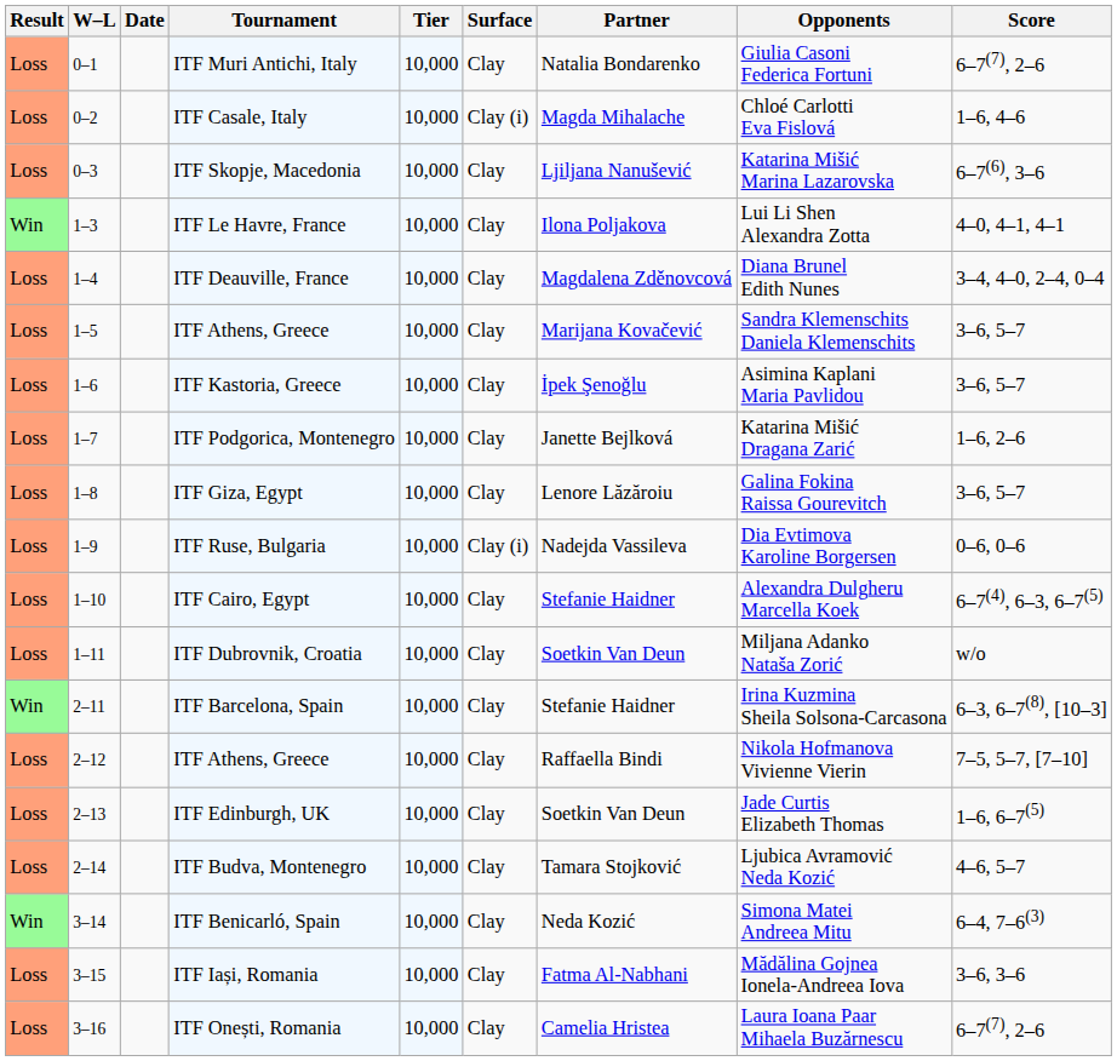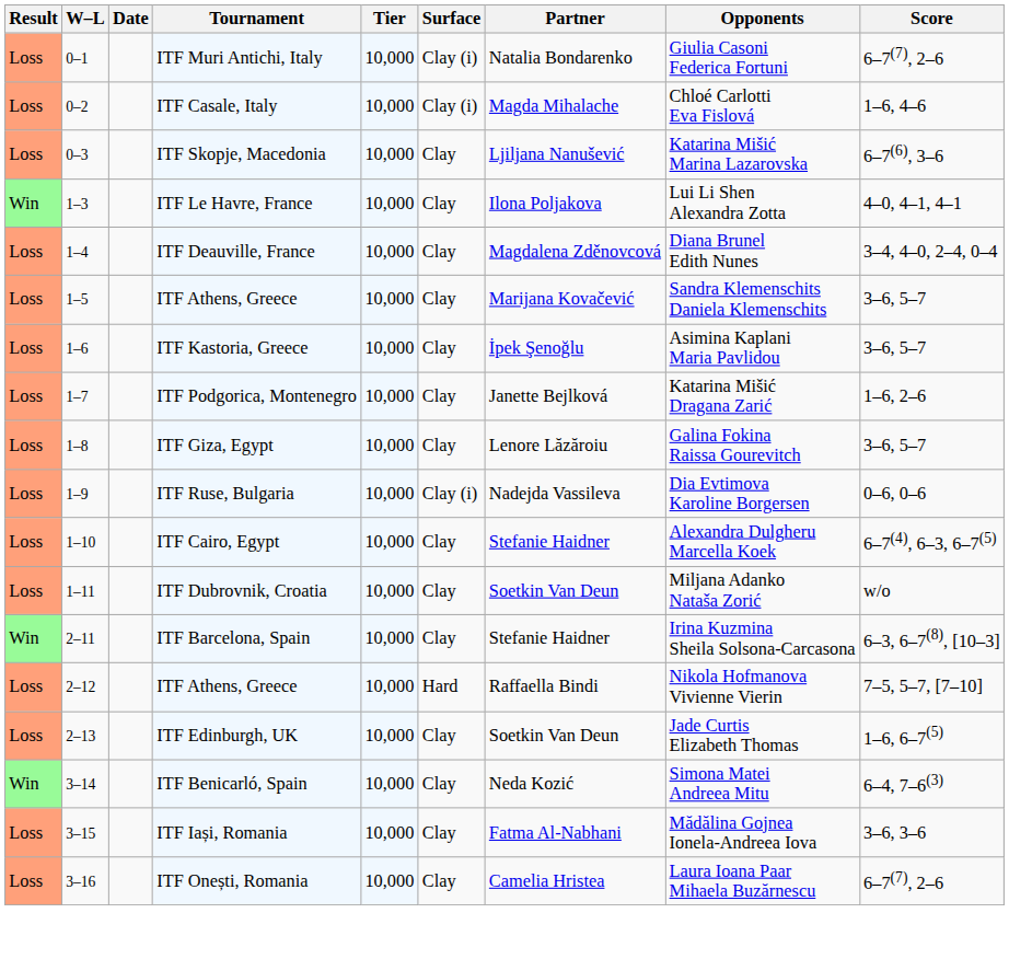 <table class="sortable wikitable">
 <tr>
 <th>Result</th>
 <th class="unsortable">W–L</th>
 <th>Date</th>
 <th>Tournament</th>
 <th>Tier</th>
 <th>Surface</th>
 <th>Partner</th>
 <th>Opponents</th>
 <th class="unsortable">Score</th>
 </tr>
 <tr>
 <td style="background:#ffa07a;">Loss</td>
 <td><small>0–1</small></td>
 <td></td>
 <td style="background:#f0f8ff;">ITF Muri Antichi, Italy</td>
 <td style="background:#f0f8ff;">10,000</td>
-<td>Clay</td>
+<td>Clay (i)</td>
 <td> Natalia Bondarenko</td>
 <td> <a href='#'>Giulia Casoni</a> <br>  <a href='#'>Federica Fortuni</a></td>
 <td>6–7<sup>(7)</sup>, 2–6</td>
 </tr>
 <tr>
 <td style="background:#ffa07a;">Loss</td>
 <td><small>0–2</small></td>
 <td></td>
 <td style="background:#f0f8ff;">ITF Casale, Italy</td>
 <td style="background:#f0f8ff;">10,000</td>
 <td>Clay (i)</td>
 <td> <a href='#'>Magda Mihalache</a></td>
 <td> Chloé Carlotti <br>  <a href='#'>Eva Fislová</a></td>
 <td>1–6, 4–6</td>
 </tr>
 <tr>
 <td style="background:#ffa07a;">Loss</td>
 <td><small>0–3</small></td>
 <td></td>
 <td style="background:#f0f8ff;">ITF Skopje, Macedonia</td>
 <td style="background:#f0f8ff;">10,000</td>
 <td>Clay</td>
 <td> <a href='#'>Ljiljana Nanušević</a></td>
 <td> <a href='#'>Katarina Mišić</a> <br>  <a href='#'>Marina Lazarovska</a></td>
 <td>6–7<sup>(6)</sup>, 3–6</td>
 </tr>
 <tr>
 <td style="background:#98fb98;">Win</td>
 <td><small>1–3</small></td>
 <td></td>
 <td style="background:#f0f8ff;">ITF Le Havre, France</td>
 <td style="background:#f0f8ff;">10,000</td>
 <td>Clay</td>
 <td> <a href='#'>Ilona Poljakova</a></td>
 <td> Lui Li Shen <br>  Alexandra Zotta</td>
 <td>4–0, 4–1, 4–1</td>
 </tr>
 <tr>
 <td style="background:#ffa07a;">Loss</td>
 <td><small>1–4</small></td>
 <td></td>
 <td style="background:#f0f8ff;">ITF Deauville, France</td>
 <td style="background:#f0f8ff;">10,000</td>
 <td>Clay</td>
 <td> <a href='#'>Magdalena Zděnovcová</a></td>
 <td> <a href='#'>Diana Brunel</a> <br>  Edith Nunes</td>
 <td>3–4, 4–0, 2–4, 0–4</td>
 </tr>
 <tr>
 <td style="background:#ffa07a;">Loss</td>
 <td><small>1–5</small></td>
 <td></td>
 <td style="background:#f0f8ff;">ITF Athens, Greece</td>
 <td style="background:#f0f8ff;">10,000</td>
 <td>Clay</td>
 <td> <a href='#'>Marijana Kovačević</a></td>
 <td> <a href='#'>Sandra Klemenschits</a> <br>  <a href='#'>Daniela Klemenschits</a></td>
 <td>3–6, 5–7</td>
 </tr>
 <tr>
 <td style="background:#ffa07a;">Loss</td>
 <td><small>1–6</small></td>
 <td></td>
 <td style="background:#f0f8ff;">ITF Kastoria, Greece</td>
 <td style="background:#f0f8ff;">10,000</td>
 <td>Clay</td>
 <td> <a href='#'>İpek Şenoğlu</a></td>
 <td> Asimina Kaplani <br>  <a href='#'>Maria Pavlidou</a></td>
 <td>3–6, 5–7</td>
 </tr>
 <tr>
 <td style="background:#ffa07a;">Loss</td>
 <td><small>1–7</small></td>
 <td></td>
 <td style="background:#f0f8ff;">ITF Podgorica, Montenegro</td>
 <td style="background:#f0f8ff;">10,000</td>
 <td>Clay</td>
 <td> Janette Bejlková</td>
 <td> Katarina Mišić <br>  <a href='#'>Dragana Zarić</a></td>
 <td>1–6, 2–6</td>
 </tr>
 <tr>
 <td style="background:#ffa07a;">Loss</td>
 <td><small>1–8</small></td>
 <td></td>
 <td style="background:#f0f8ff;">ITF Giza, Egypt</td>
 <td style="background:#f0f8ff;">10,000</td>
 <td>Clay</td>
 <td> Lenore Lăzăroiu</td>
 <td> <a href='#'>Galina Fokina</a> <br>  <a href='#'>Raissa Gourevitch</a></td>
 <td>3–6, 5–7</td>
 </tr>
 <tr>
 <td style="background:#ffa07a;">Loss</td>
 <td><small>1–9</small></td>
 <td></td>
 <td style="background:#f0f8ff;">ITF Ruse, Bulgaria</td>
 <td style="background:#f0f8ff;">10,000</td>
 <td>Clay (i)</td>
 <td> Nadejda Vassileva</td>
 <td> <a href='#'>Dia Evtimova</a> <br>  <a href='#'>Karoline Borgersen</a></td>
 <td>0–6, 0–6</td>
 </tr>
 <tr>
 <td style="background:#ffa07a;">Loss</td>
 <td><small>1–10</small></td>
 <td></td>
 <td style="background:#f0f8ff;">ITF Cairo, Egypt</td>
 <td style="background:#f0f8ff;">10,000</td>
 <td>Clay</td>
 <td> <a href='#'>Stefanie Haidner</a></td>
 <td> <a href='#'>Alexandra Dulgheru</a> <br>  <a href='#'>Marcella Koek</a></td>
 <td>6–7<sup>(4)</sup>, 6–3, 6–7<sup>(5)</sup></td>
 </tr>
 <tr>
 <td style="background:#ffa07a;">Loss</td>
 <td><small>1–11</small></td>
 <td></td>
 <td style="background:#f0f8ff;">ITF Dubrovnik, Croatia</td>
 <td style="background:#f0f8ff;">10,000</td>
 <td>Clay</td>
 <td> <a href='#'>Soetkin Van Deun</a></td>
 <td> Miljana Adanko <br>  <a href='#'>Nataša Zorić</a></td>
 <td>w/o</td>
 </tr>
 <tr>
 <td style="background:#98fb98;">Win</td>
 <td><small>2–11</small></td>
 <td></td>
 <td style="background:#f0f8ff;">ITF Barcelona, Spain</td>
 <td style="background:#f0f8ff;">10,000</td>
 <td>Clay</td>
 <td> Stefanie Haidner</td>
 <td> <a href='#'>Irina Kuzmina</a> <br>  Sheila Solsona-Carcasona</td>
 <td>6–3, 6–7<sup>(8)</sup>, [10–3]</td>
 </tr>
 <tr>
 <td style="background:#ffa07a;">Loss</td>
 <td><small>2–12</small></td>
 <td></td>
 <td style="background:#f0f8ff;">ITF Athens, Greece</td>
 <td style="background:#f0f8ff;">10,000</td>
-<td>Clay</td>
+<td>Hard</td>
 <td> Raffaella Bindi</td>
 <td> <a href='#'>Nikola Hofmanova</a> <br>  Vivienne Vierin</td>
 <td>7–5, 5–7, [7–10]</td>
 </tr>
 <tr>
 <td style="background:#ffa07a;">Loss</td>
 <td><small>2–13</small></td>
 <td></td>
 <td style="background:#f0f8ff;">ITF Edinburgh, UK</td>
 <td style="background:#f0f8ff;">10,000</td>
 <td>Clay</td>
 <td> Soetkin Van Deun</td>
 <td> <a href='#'>Jade Curtis</a> <br>  Elizabeth Thomas</td>
 <td>1–6, 6–7<sup>(5)</sup></td>
-</tr>
-<tr>
-<td style="background:#ffa07a;">Loss</td>
-<td><small>2–14</small></td>
-<td></td>
-<td style="background:#f0f8ff;">ITF Budva, Montenegro</td>
-<td style="background:#f0f8ff;">10,000</td>
-<td>Clay</td>
-<td> Tamara Stojković</td>
-<td> Ljubica Avramović <br>  <a href='#'>Neda Kozić</a></td>
-<td>4–6, 5–7</td>
 </tr>
 <tr>
 <td style="background:#98fb98;">Win</td>
 <td><small>3–14</small></td>
 <td></td>
 <td style="background:#f0f8ff;">ITF Benicarló, Spain</td>
 <td style="background:#f0f8ff;">10,000</td>
 <td>Clay</td>
 <td> Neda Kozić</td>
 <td> <a href='#'>Simona Matei</a> <br>  <a href='#'>Andreea Mitu</a></td>
 <td>6–4, 7–6<sup>(3)</sup></td>
 </tr>
 <tr>
 <td style="background:#ffa07a;">Loss</td>
 <td><small>3–15</small></td>
 <td></td>
 <td style="background:#f0f8ff;">ITF Iași, Romania</td>
 <td style="background:#f0f8ff;">10,000</td>
 <td>Clay</td>
 <td> <a href='#'>Fatma Al-Nabhani</a></td>
 <td> <a href='#'>Mădălina Gojnea</a> <br>  Ionela-Andreea Iova</td>
 <td>3–6, 3–6</td>
 </tr>
 <tr>
 <td style="background:#ffa07a;">Loss</td>
 <td><small>3–16</small></td>
 <td></td>
 <td style="background:#f0f8ff;">ITF Onești, Romania</td>
 <td style="background:#f0f8ff;">10,000</td>
 <td>Clay</td>
 <td> <a href='#'>Camelia Hristea</a></td>
 <td> <a href='#'>Laura Ioana Paar</a> <br>  <a href='#'>Mihaela Buzărnescu</a></td>
 <td>6–7<sup>(7)</sup>, 2–6</td>
 </tr>
 </table>
